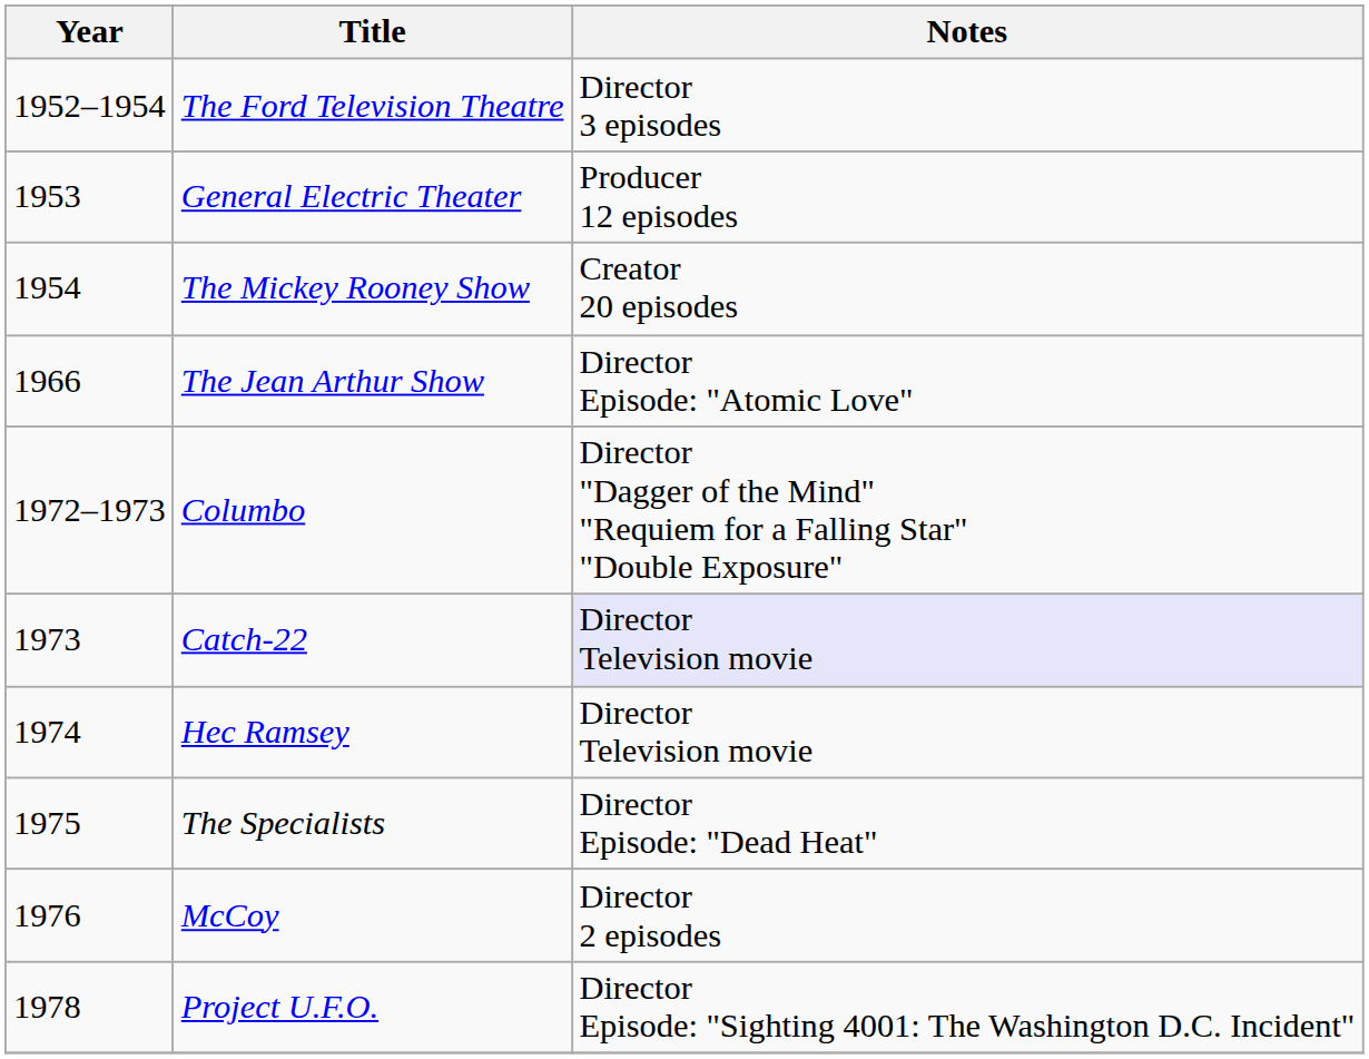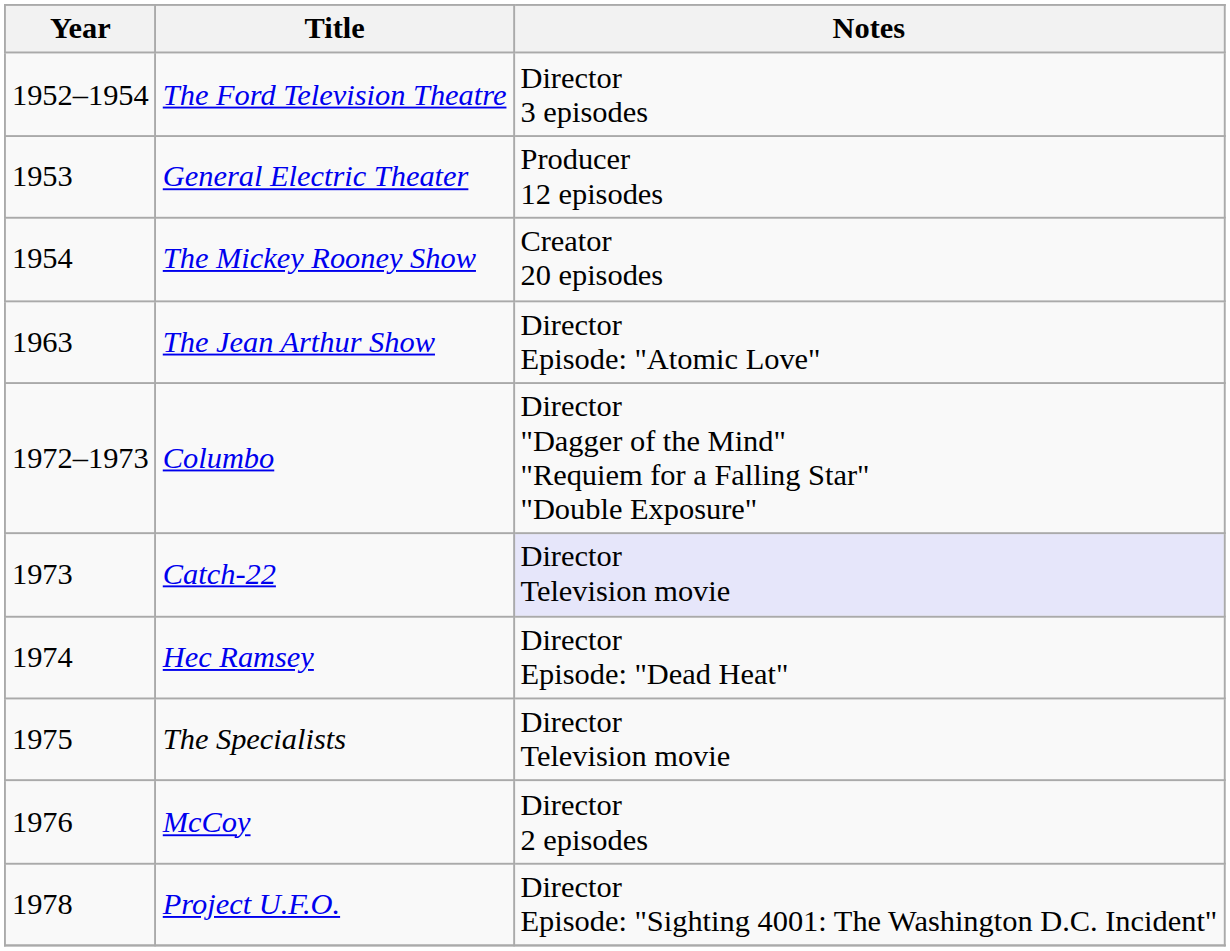 <table class="wikitable sortable">
 <tr>
 <th>Year</th>
 <th>Title</th>
 <th class="unsortable">Notes</th>
 </tr>
 <tr>
 <td>1952–1954</td>
 <td><em><a href='#'>The Ford Television Theatre</a></em></td>
 <td>Director<br>3 episodes</td>
 </tr>
 <tr>
 <td>1953</td>
 <td><em><a href='#'>General Electric Theater</a></em></td>
 <td>Producer<br>12 episodes</td>
 </tr>
 <tr>
 <td>1954</td>
 <td><em><a href='#'>The Mickey Rooney Show</a></em></td>
 <td>Creator<br>20 episodes</td>
 </tr>
 <tr>
-<td>1966</td>
+<td>1963</td>
 <td><em><a href='#'>The Jean Arthur Show</a></em></td>
 <td>Director<br>Episode: "Atomic Love"</td>
 </tr>
 <tr>
 <td>1972–1973</td>
 <td><em><a href='#'>Columbo</a></em></td>
 <td>Director<br>"Dagger of the Mind"<br>"Requiem for a Falling Star"<br>"Double Exposure"</td>
 </tr>
 <tr>
 <td>1973</td>
 <td><em><a href='#'>Catch-22</a></em></td>
 <td style="background: lavender;">Director<br>Television movie</td>
 </tr>
 <tr>
 <td>1974</td>
 <td><em><a href='#'>Hec Ramsey</a></em></td>
-<td>Director<br>Television movie</td>
+<td>Director<br>Episode: "Dead Heat"</td>
 </tr>
 <tr>
 <td>1975</td>
 <td><em>The Specialists</em></td>
-<td>Director<br>Episode: "Dead Heat"</td>
+<td>Director<br>Television movie</td>
 </tr>
 <tr>
 <td>1976</td>
 <td><em><a href='#'>McCoy</a></em></td>
 <td>Director<br>2 episodes</td>
 </tr>
 <tr>
 <td>1978</td>
 <td><em><a href='#'>Project U.F.O.</a></em></td>
 <td>Director<br>Episode: "Sighting 4001: The Washington D.C. Incident"</td>
 </tr>
 <tr>
 </tr>
 </table>
